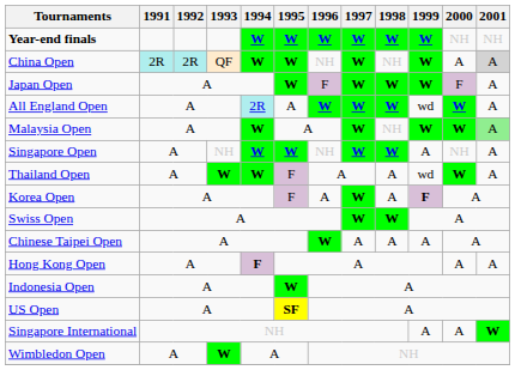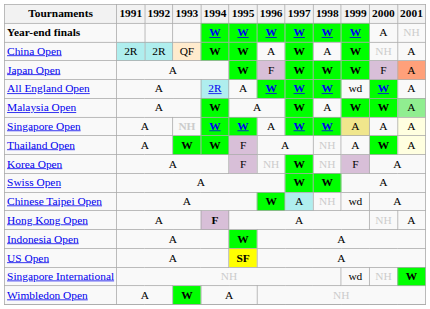 <table class="wikitable" style="font-size: 90%; text-align:center">
 <tr>
 <th>Tournaments</th>
 <th>1991</th>
 <th>1992</th>
 <th>1993</th>
 <th>1994</th>
 <th>1995</th>
 <th>1996</th>
 <th>1997</th>
 <th>1998</th>
 <th>1999</th>
 <th>2000</th>
 <th>2001</th>
 </tr>
 <tr>
 <td align=left><strong>Year-end finals</strong></td>
 <td></td>
 <td></td>
 <td></td>
 <td bgcolor=00FF00><a href='#'><strong>W</strong></a></td>
 <td bgcolor=00FF00><a href='#'><strong>W</strong></a></td>
 <td bgcolor=00FF00><a href='#'><strong>W</strong></a></td>
 <td bgcolor=00FF00><a href='#'><strong>W</strong></a></td>
 <td bgcolor=00FF00><a href='#'><strong>W</strong></a></td>
 <td bgcolor=00FF00><a href='#'><strong>W</strong></a></td>
-<td style=color:#ccc>NH</td>
+<td>A</td>
 <td style=color:#ccc>NH</td>
 </tr>
 <tr>
 <td align=left><a href='#'>China Open</a></td>
 <td bgcolor=AFEEEE>2R</td>
 <td bgcolor=AFEEEE>2R</td>
 <td bgcolor=FFEBCD>QF</td>
 <td bgcolor=00FF00><strong>W</strong></td>
 <td bgcolor=00FF00><strong>W</strong></td>
-<td style=color:#ccc>NH</td>
+<td>A</td>
+<td bgcolor=00FF00><strong>W</strong></td>
+<td>A</td>
 <td bgcolor=00FF00><strong>W</strong></td>
 <td style=color:#ccc>NH</td>
-<td bgcolor=00FF00><strong>W</strong></td>
 <td>A</td>
-<td style="background: lightgrey;">A</td>
 </tr>
 <tr>
 <td align=left><a href='#'>Japan Open</a></td>
 <td colspan="4">A</td>
 <td bgcolor=00FF00><strong>W</strong></td>
 <td bgcolor=D8BFD8>F</td>
 <td bgcolor=00FF00><strong>W</strong></td>
 <td bgcolor=00FF00><strong>W</strong></td>
 <td bgcolor=00FF00><strong>W</strong></td>
 <td bgcolor=D8BFD8>F</td>
-<td>A</td>
+<td style="background: lightsalmon;">A</td>
 </tr>
 <tr>
 <td align=left><a href='#'>All England Open</a></td>
 <td colspan="3">A</td>
 <td bgcolor=AFEEEE><a href='#'>2R</a></td>
 <td>A</td>
 <td bgcolor=00FF00><a href='#'><strong>W</strong></a></td>
 <td bgcolor=00FF00><a href='#'><strong>W</strong></a></td>
 <td bgcolor=00FF00><a href='#'><strong>W</strong></a></td>
 <td>wd</td>
 <td bgcolor=00FF00><a href='#'><strong>W</strong></a></td>
 <td>A</td>
 </tr>
 <tr>
 <td align=left><a href='#'>Malaysia Open</a></td>
 <td colspan="3">A</td>
 <td bgcolor=00FF00><strong>W</strong></td>
 <td colspan="2">A</td>
 <td bgcolor=00FF00><strong>W</strong></td>
-<td style=color:#ccc>NH</td>
+<td>A</td>
 <td bgcolor=00FF00><strong>W</strong></td>
 <td bgcolor=00FF00><strong>W</strong></td>
 <td style="background: lightgreen;">A</td>
 </tr>
 <tr>
 <td align=left><a href='#'>Singapore Open</a></td>
 <td colspan="2">A</td>
-<td style=color:#ccc>NH</td>
-<td bgcolor=00FF00><a href='#'><strong>W</strong></a></td>
-<td bgcolor=00FF00><a href='#'><strong>W</strong></a></td>
-<td style=color:#ccc>NH</td>
+<td style=color:#ccc><strong>NH</strong></td>
 <td bgcolor=00FF00><a href='#'><strong>W</strong></a></td>
 <td bgcolor=00FF00><a href='#'><strong>W</strong></a></td>
 <td>A</td>
-<td style=color:#ccc>NH</td>
+<td bgcolor=00FF00><a href='#'><strong>W</strong></a></td>
+<td bgcolor=00FF00><a href='#'><strong>W</strong></a></td>
+<td style="background: khaki;">A</td>
 <td>A</td>
+<td style="background: lightyellow;">A</td>
 </tr>
 <tr>
 <td align=left><a href='#'>Thailand Open</a></td>
 <td colspan="2">A</td>
 <td bgcolor=00FF00><strong>W</strong></td>
 <td bgcolor=00FF00><strong>W</strong></td>
 <td bgcolor=D8BFD8>F</td>
 <td colspan="2">A</td>
+<td style=color:#ccc>NH</td>
 <td>A</td>
-<td>wd</td>
 <td bgcolor=00FF00><strong>W</strong></td>
-<td>A</td>
+<td style="background: lightyellow;">A</td>
 </tr>
 <tr>
 <td align=left><a href='#'>Korea Open</a></td>
 <td colspan="4">A</td>
 <td bgcolor=D8BFD8>F</td>
-<td>A</td>
+<td style=color:#ccc>NH</td>
 <td bgcolor=00FF00><strong>W</strong></td>
-<td>A</td>
-<td bgcolor=D8BFD8><strong>F</strong></td>
+<td style=color:#ccc>NH</td>
+<td bgcolor=D8BFD8>F</td>
 <td colspan="2">A</td>
 </tr>
 <tr>
 <td align=left><a href='#'>Swiss Open</a></td>
 <td colspan="6">A</td>
 <td bgcolor=00FF00><strong>W</strong></td>
 <td bgcolor=00FF00><strong>W</strong></td>
 <td colspan="3">A</td>
 </tr>
 <tr>
 <td align=left><a href='#'>Chinese Taipei Open</a></td>
 <td colspan="5">A</td>
 <td bgcolor=00FF00><strong>W</strong></td>
-<td>A</td>
-<td>A</td>
-<td>A</td>
+<td style="background: paleturquoise;">A</td>
+<td style=color:#ccc>NH</td>
+<td>wd</td>
 <td colspan="2">A</td>
 </tr>
 <tr>
 <td align=left><a href='#'>Hong Kong Open</a></td>
 <td colspan="3">A</td>
 <td bgcolor=D8BFD8><strong>F</strong></td>
 <td colspan="5">A</td>
-<td>A</td>
+<td style=color:#ccc>NH</td>
 <td>A</td>
 </tr>
 <tr>
 <td align=left><a href='#'>Indonesia Open</a></td>
 <td colspan="4">A</td>
 <td bgcolor=00FF00><strong>W</strong></td>
 <td colspan="6">A</td>
 </tr>
 <tr>
 <td align=left><a href='#'>US Open</a></td>
 <td colspan="4">A</td>
 <td bgcolor=FFFF00><strong>SF</strong></td>
 <td colspan="6">A</td>
 </tr>
 <tr>
 <td align=left><a href='#'>Singapore International</a></td>
 <td colspan="8" style=color:#ccc>NH</td>
-<td>A</td>
-<td>A</td>
+<td>wd</td>
+<td style=color:#ccc>NH</td>
 <td bgcolor=00FF00><strong>W</strong></td>
 </tr>
 <tr>
 <td align=left><a href='#'>Wimbledon Open</a></td>
 <td colspan="2">A</td>
 <td bgcolor=00FF00><strong>W</strong></td>
 <td colspan="2">A</td>
 <td colspan="6" style=color:#ccc>NH</td>
 </tr>
 <tr>
 </tr>
 </table>
